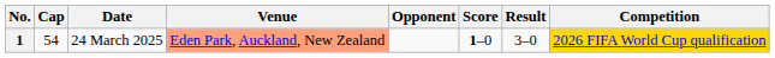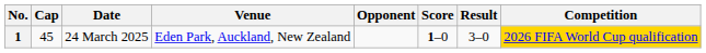 <table class="wikitable">
 <tr>
 <th>No.</th>
 <th>Cap</th>
 <th>Date</th>
 <th>Venue</th>
 <th>Opponent</th>
 <th>Score</th>
 <th>Result</th>
 <th>Competition</th>
 </tr>
 <tr>
 <th scope=row>1</th>
-<td align=center>54</td>
+<td align=center>45</td>
 <td>24 March 2025</td>
-<td style="background: lightsalmon;"><a href='#'>Eden Park</a>, <a href='#'>Auckland</a>, New Zealand</td>
+<td><a href='#'>Eden Park</a>, <a href='#'>Auckland</a>, New Zealand</td>
 <td></td>
 <td align=center><strong>1</strong>–0</td>
 <td align=center>3–0</td>
 <td style="background: gold;"><a href='#'>2026 FIFA World Cup qualification</a></td>
 </tr>
 </table>
